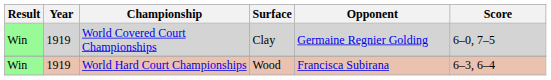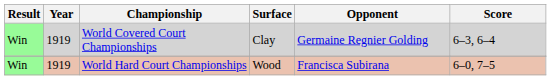 <table class="sortable wikitable">
 <tr>
 <th style="width:45px">Result</th>
 <th style="width:40px">Year</th>
 <th style="width:220px">Championship</th>
 <th style="width:50px">Surface</th>
 <th style="width:200px">Opponent</th>
 <th style="width:120px" class="unsortable">Score</th>
 </tr>
 <tr style="background:#d4d4d4;">
 <td style="background:#98fb98;">Win</td>
 <td>1919</td>
 <td><a href='#'>World Covered Court Championships</a></td>
 <td>Clay</td>
 <td> <a href='#'>Germaine Regnier Golding</a></td>
-<td>6–0, 7–5</td>
+<td>6–3, 6–4</td>
 </tr>
 <tr>
 </tr>
 <tr style="background:#ebc2af;">
 <td style="background:#98fb98;">Win</td>
 <td>1919</td>
 <td><a href='#'>World Hard Court Championships</a></td>
 <td>Wood</td>
 <td> <a href='#'>Francisca Subirana</a></td>
-<td>6–3, 6–4</td>
+<td>6–0, 7–5</td>
 </tr>
 </table>
